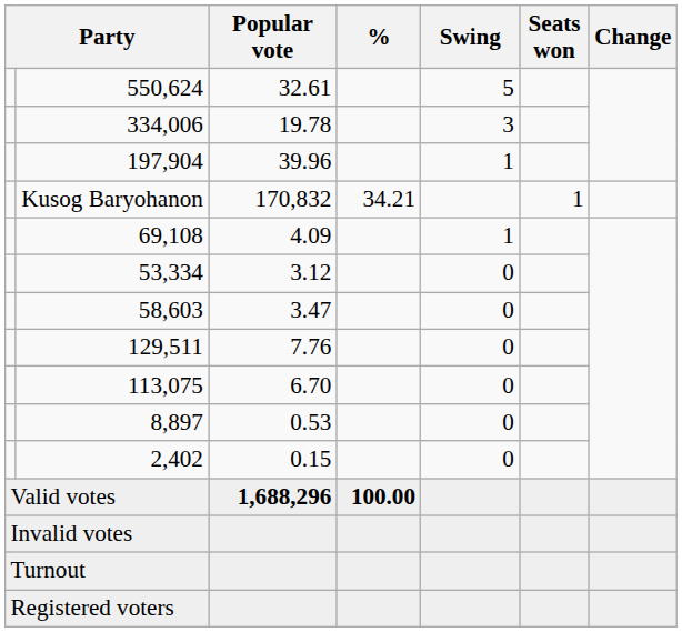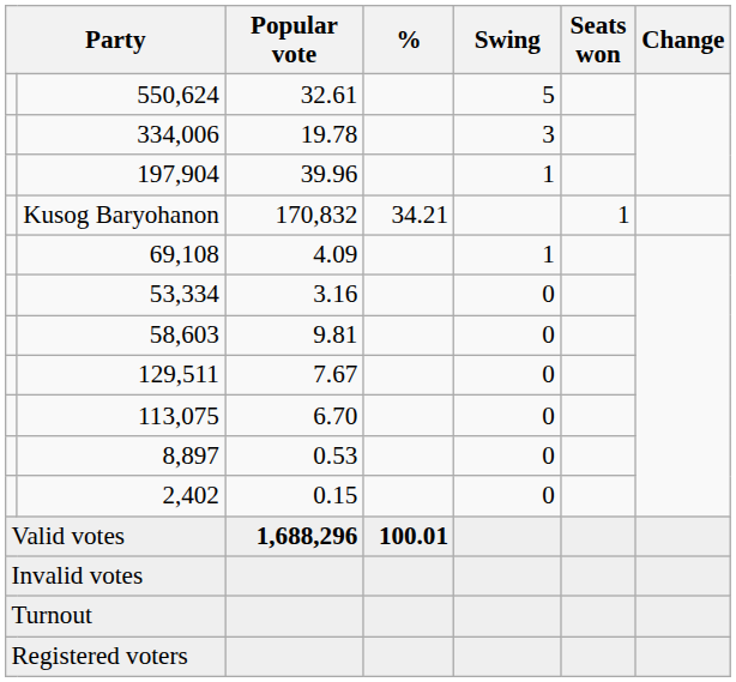 <table class=wikitable style="text-align:right">
 <tr>
 <th colspan=2>Party</th>
 <th width=80px>Popular vote</th>
 <th width=50px>%</th>
 <th width=60px>Swing</th>
 <th width=40px>Seats<br>won</th>
 <th width=45px>Change</th>
 </tr>
 <tr>
 <td></td>
 <td>550,624</td>
 <td>32.61</td>
 <td></td>
 <td>5</td>
 <td></td>
 </tr>
 <tr>
 <td></td>
 <td>334,006</td>
 <td>19.78</td>
 <td></td>
 <td>3</td>
 <td></td>
 </tr>
 <tr>
 <td></td>
 <td>197,904</td>
 <td>39.96</td>
 <td></td>
 <td>1</td>
 <td></td>
 </tr>
 <tr>
 <td></td>
 <td align=left>Kusog Baryohanon</td>
 <td>170,832</td>
 <td>34.21</td>
 <td></td>
 <td>1</td>
 <td></td>
 </tr>
 <tr>
 <td></td>
 <td>69,108</td>
 <td>4.09</td>
 <td></td>
 <td>1</td>
 <td></td>
 </tr>
 <tr>
 <td></td>
 <td>53,334</td>
-<td>3.12</td>
+<td>3.16</td>
 <td></td>
 <td>0</td>
 <td></td>
 </tr>
 <tr>
 <td></td>
 <td>58,603</td>
-<td>3.47</td>
+<td>9.81</td>
 <td></td>
 <td>0</td>
 <td></td>
 </tr>
 <tr>
 <td></td>
 <td>129,511</td>
-<td>7.76</td>
+<td>7.67</td>
 <td></td>
 <td>0</td>
 <td></td>
 </tr>
 <tr>
 <td></td>
 <td>113,075</td>
 <td>6.70</td>
 <td></td>
 <td>0</td>
 <td></td>
 </tr>
 <tr>
 <td></td>
 <td>8,897</td>
 <td>0.53</td>
 <td></td>
 <td>0</td>
 <td></td>
 </tr>
 <tr>
 <td></td>
 <td>2,402</td>
 <td>0.15</td>
 <td></td>
 <td>0</td>
 <td></td>
 </tr>
 <tr bgcolor=#efefef>
 <td align=left colspan=2>Valid votes</td>
 <td><strong>1,688,296</strong></td>
-<td><strong>100.00</strong></td>
+<td><strong>100.01</strong></td>
 <td></td>
 <td></td>
 <td></td>
 </tr>
 <tr bgcolor=#efefef>
 <td align=left colspan=2>Invalid votes</td>
 <td></td>
 <td></td>
 <td></td>
 <td></td>
 <td></td>
 </tr>
 <tr bgcolor=#efefef>
 <td align=left colspan=2>Turnout</td>
 <td></td>
 <td></td>
 <td></td>
 <td></td>
 <td></td>
 </tr>
 <tr bgcolor=#efefef>
 <td align=left colspan=2>Registered voters</td>
 <td></td>
 <td></td>
 <td></td>
 <td></td>
 <td></td>
 </tr>
 </table>
